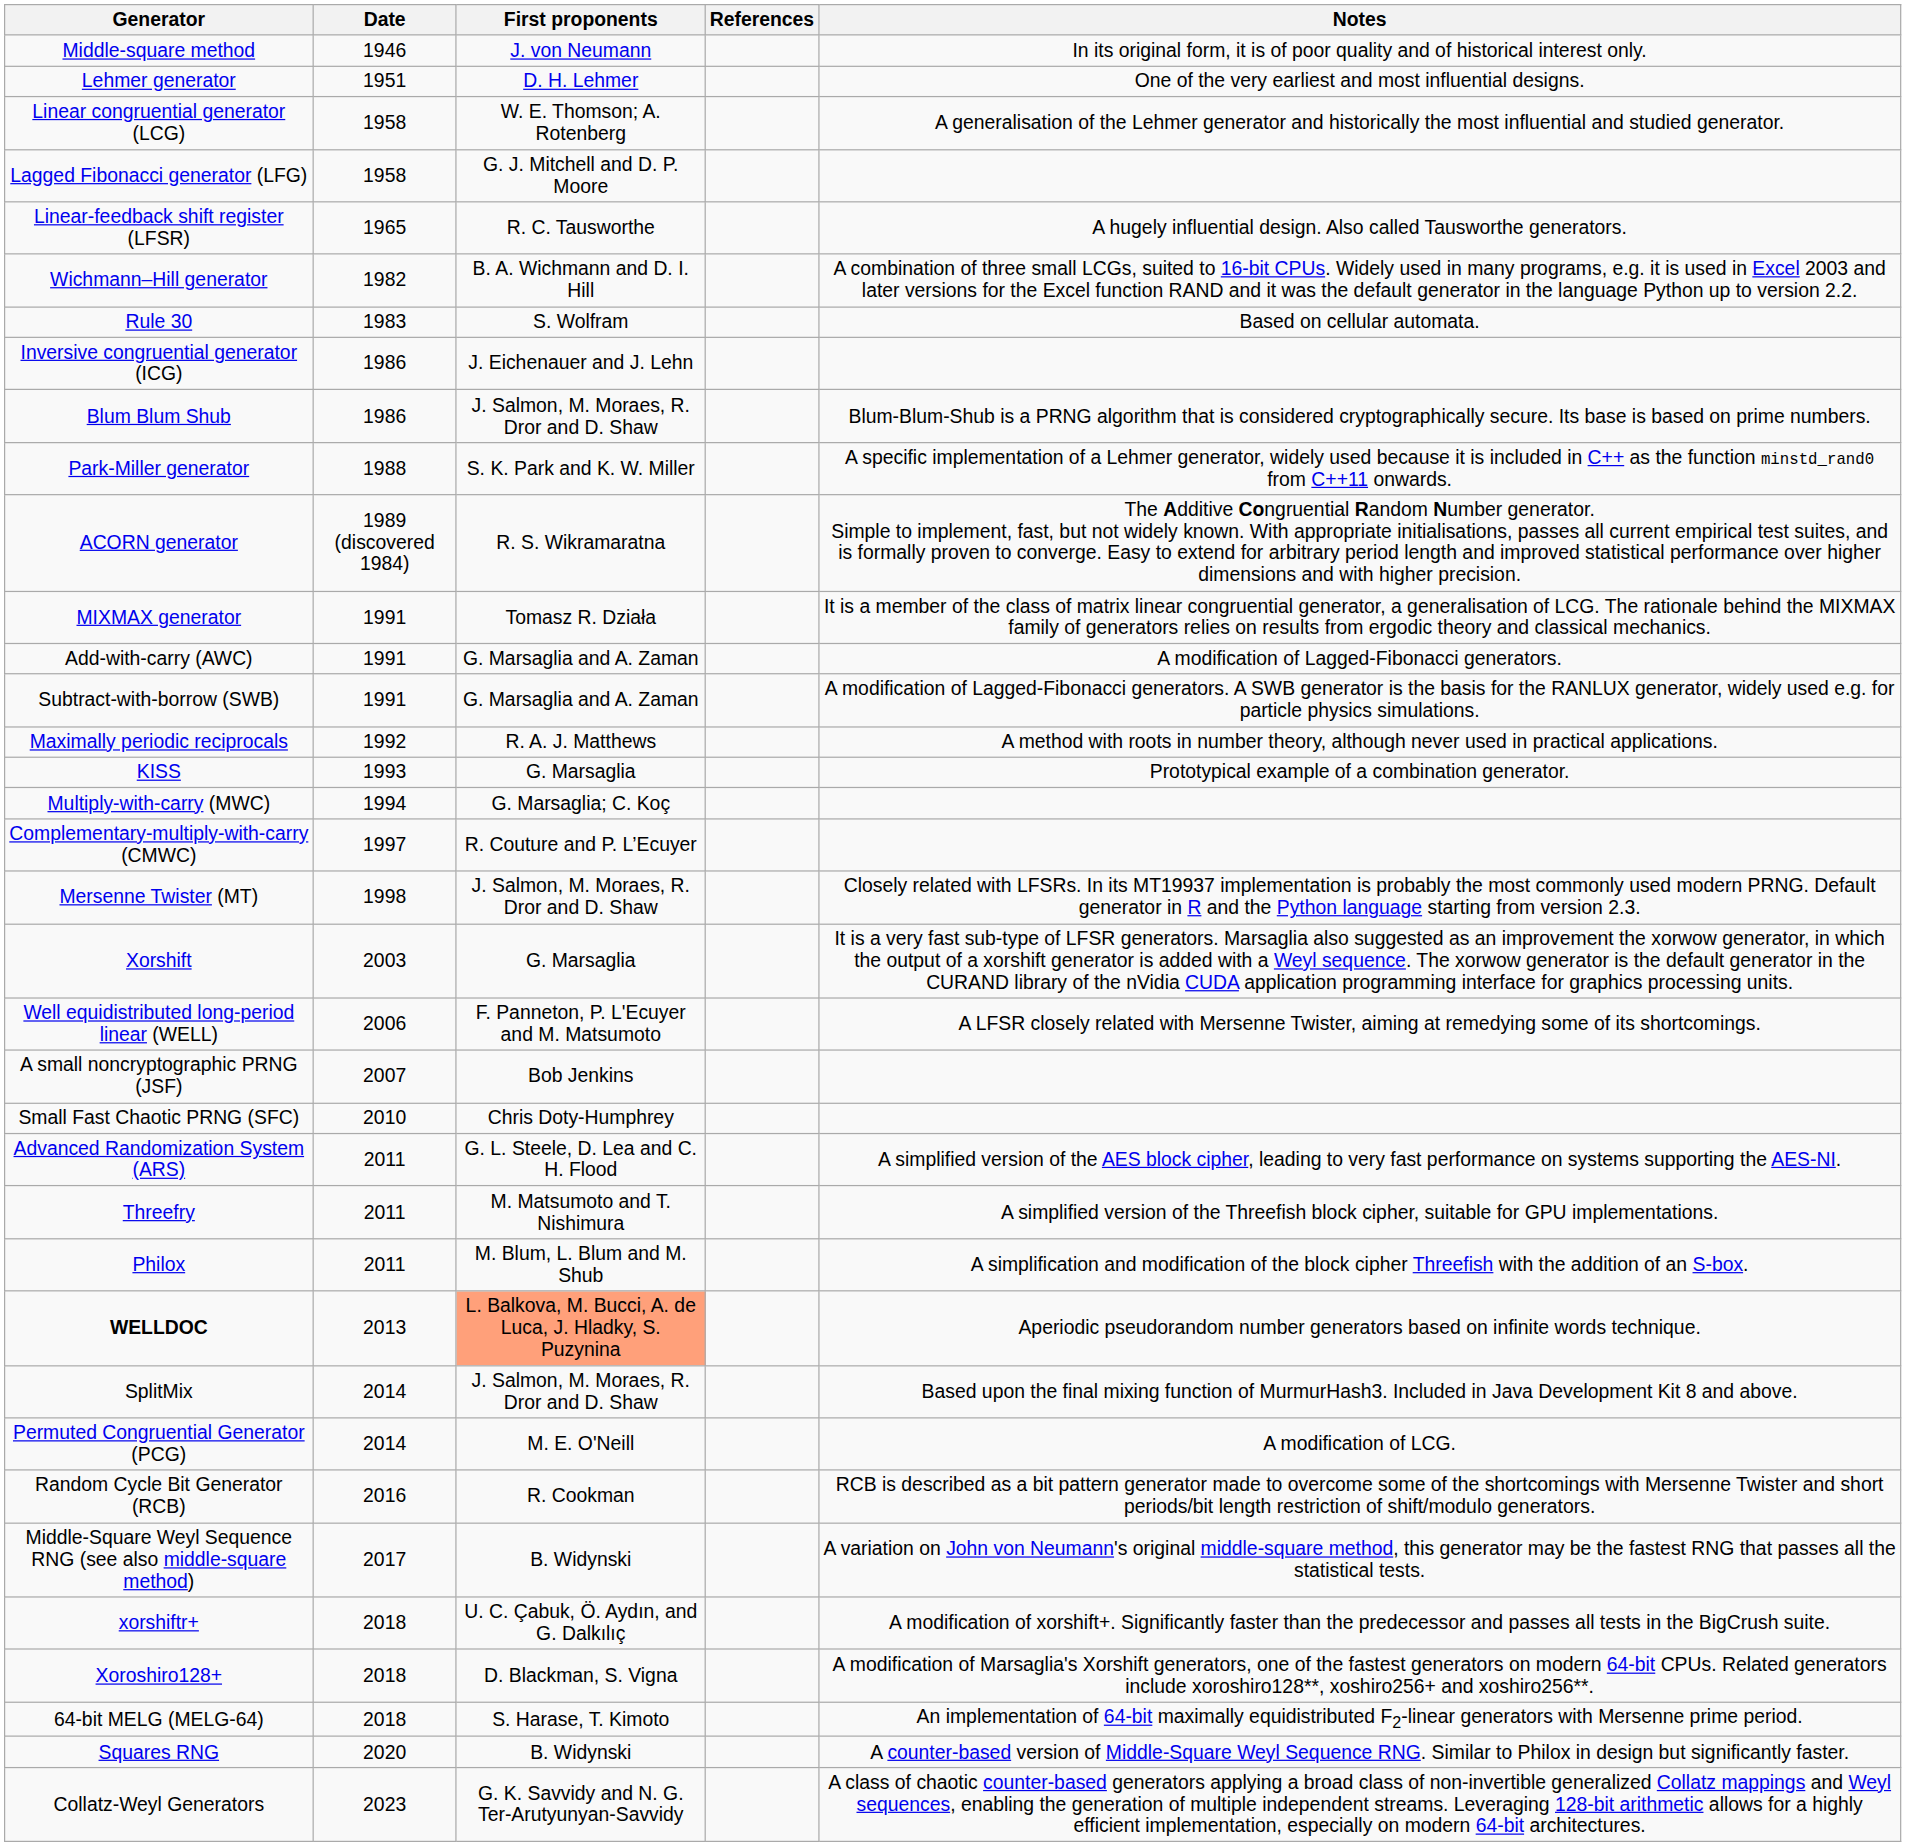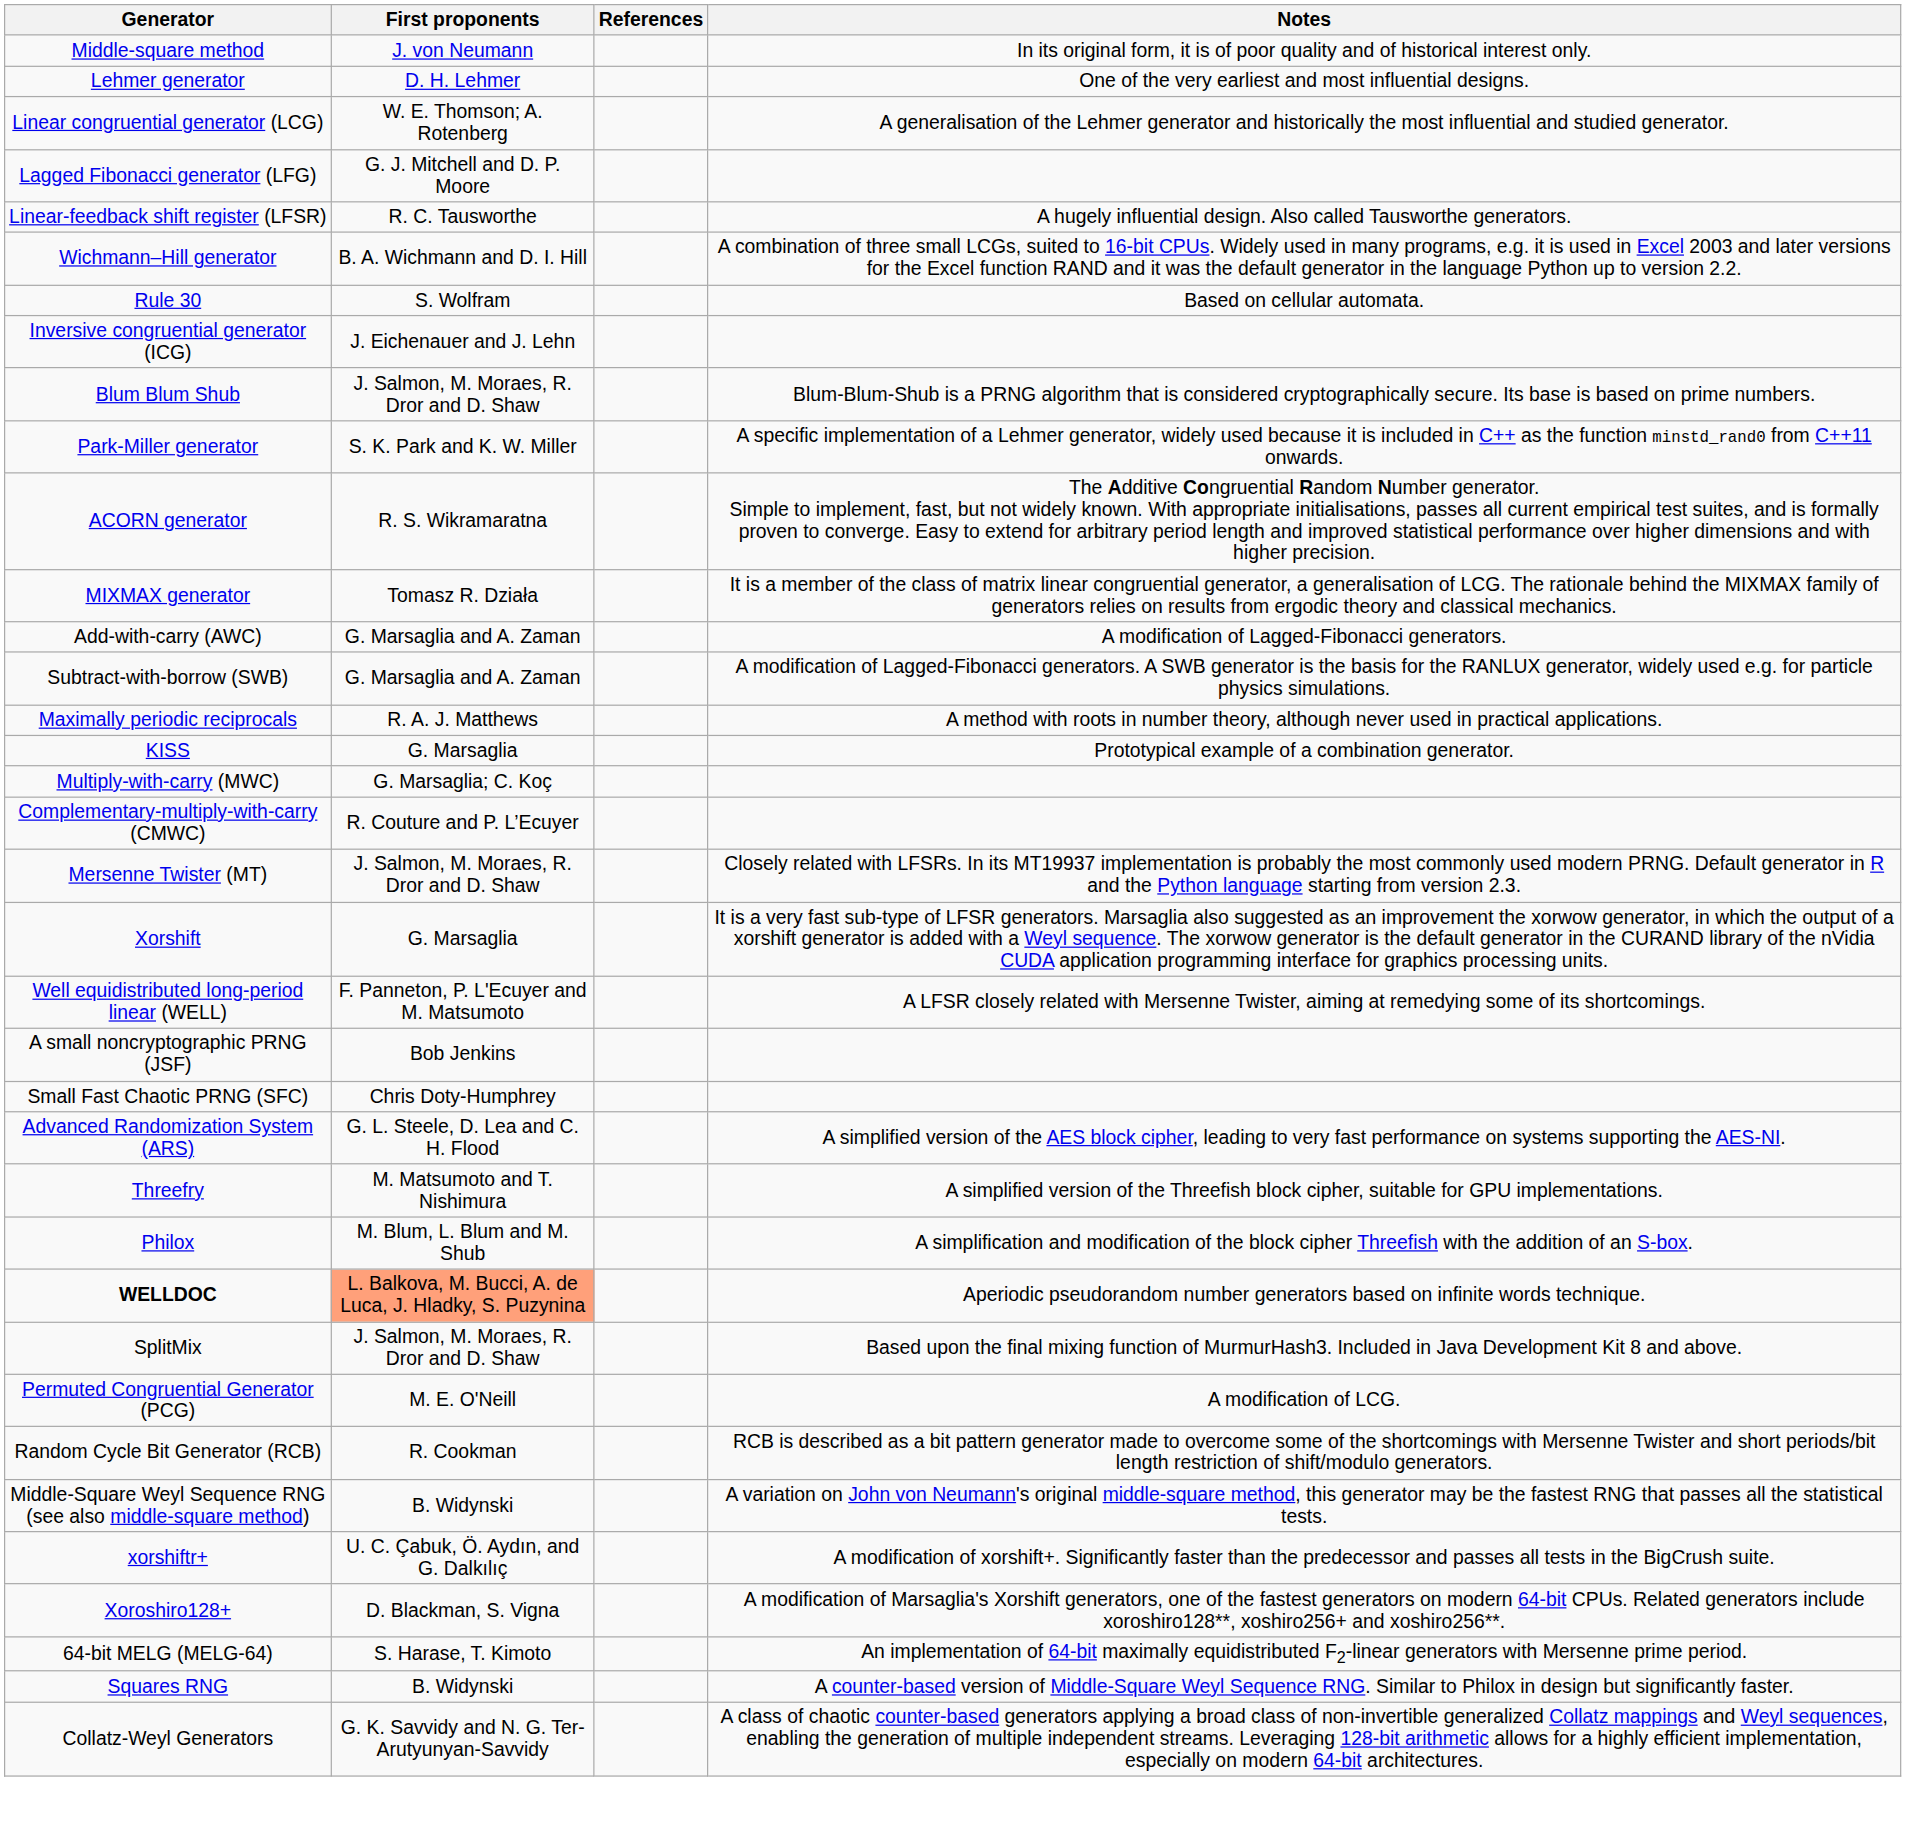 <table style="text-align: center;" class="wikitable sortable">
 <tr>
 <th rowspan=1>Generator</th>
-<th rowspan=1>Date</th>
 <th rowspan=1>First proponents</th>
 <th rowspan=1>References</th>
 <th rowspan=1>Notes</th>
 </tr>
 <tr>
 <td><a href='#'>Middle-square method</a></td>
-<td>1946</td>
 <td><a href='#'>J. von Neumann</a></td>
 <td></td>
 <td>In its original form, it is of poor quality and of historical interest only.</td>
 </tr>
 <tr>
 <td><a href='#'>Lehmer generator</a></td>
-<td>1951</td>
 <td><a href='#'>D. H. Lehmer</a></td>
 <td></td>
 <td>One of the very earliest and most influential designs.</td>
 </tr>
 <tr>
 <td><a href='#'>Linear congruential generator</a> (LCG)</td>
-<td>1958</td>
 <td>W. E. Thomson; A. Rotenberg</td>
 <td></td>
 <td>A generalisation of the Lehmer generator and historically the most influential and studied generator.</td>
 </tr>
 <tr>
 <td><a href='#'>Lagged Fibonacci generator</a> (LFG)</td>
-<td>1958</td>
 <td>G. J. Mitchell and D. P. Moore</td>
 <td></td>
 <td></td>
 </tr>
 <tr>
 <td><a href='#'>Linear-feedback shift register</a> (LFSR)</td>
-<td>1965</td>
 <td>R. C. Tausworthe</td>
 <td></td>
 <td>A hugely influential design. Also called Tausworthe generators.</td>
 </tr>
 <tr>
 <td><a href='#'>Wichmann–Hill generator</a></td>
-<td>1982</td>
 <td>B. A. Wichmann and D. I. Hill</td>
 <td></td>
 <td>A combination of three small LCGs, suited to <a href='#'>16-bit CPUs</a>. Widely used in many programs, e.g. it is used in <a href='#'>Excel</a> 2003 and later versions for the Excel function RAND and it was the default generator in the language Python up to version 2.2.</td>
 </tr>
 <tr>
 <td><a href='#'>Rule 30</a></td>
-<td>1983</td>
 <td>S. Wolfram</td>
 <td></td>
 <td>Based on cellular automata.</td>
 </tr>
 <tr>
 <td><a href='#'>Inversive congruential generator</a> (ICG)</td>
-<td>1986</td>
 <td>J. Eichenauer and J. Lehn</td>
 <td></td>
 <td></td>
 </tr>
 <tr>
 <td><a href='#'>Blum Blum Shub</a></td>
-<td>1986</td>
 <td>J. Salmon, M. Moraes, R. Dror and D. Shaw</td>
 <td></td>
 <td>Blum-Blum-Shub is a PRNG algorithm that is considered cryptographically secure. Its base is based on prime numbers.</td>
 </tr>
 <tr>
 <td><a href='#'>Park-Miller generator</a></td>
-<td>1988</td>
 <td>S. K. Park and K. W. Miller</td>
 <td></td>
 <td>A specific implementation of a Lehmer generator, widely used because it is included in <a href='#'>C++</a> as the function <code>minstd_rand0</code> from <a href='#'>C++11</a> onwards.</td>
 </tr>
 <tr>
 <td><a href='#'>ACORN generator</a></td>
-<td>1989 (discovered 1984)</td>
 <td>R. S. Wikramaratna</td>
 <td></td>
 <td>The <strong>A</strong>dditive <strong>Co</strong>ngruential <strong>R</strong>andom <strong>N</strong>umber generator.<br>Simple to implement, fast, but not widely known. With appropriate initialisations, passes all current empirical test suites, and is formally proven to converge. Easy to extend for arbitrary period length and improved statistical performance over higher dimensions and with higher precision.</td>
 </tr>
 <tr>
 <td><a href='#'>MIXMAX generator</a></td>
-<td>1991</td>
 <td>Tomasz R. Działa</td>
 <td></td>
 <td>It is a member of the class of matrix linear congruential generator, a generalisation of LCG. The rationale behind the MIXMAX family of generators relies on results from ergodic theory and classical mechanics.</td>
 </tr>
 <tr>
 <td>Add-with-carry (AWC)</td>
-<td>1991</td>
 <td>G. Marsaglia and A. Zaman</td>
 <td></td>
 <td>A modification of Lagged-Fibonacci generators.</td>
 </tr>
 <tr>
 <td>Subtract-with-borrow (SWB)</td>
-<td>1991</td>
 <td>G. Marsaglia and A. Zaman</td>
 <td></td>
 <td>A modification of Lagged-Fibonacci generators. A SWB generator is the basis for the RANLUX generator, widely used e.g. for particle physics simulations.</td>
 </tr>
 <tr>
 <td><a href='#'>Maximally periodic reciprocals</a></td>
-<td>1992</td>
 <td>R. A. J. Matthews</td>
 <td></td>
 <td>A method with roots in number theory, although never used in practical applications.</td>
 </tr>
 <tr>
 <td><a href='#'>KISS</a></td>
-<td>1993</td>
 <td>G. Marsaglia</td>
 <td></td>
 <td>Prototypical example of a combination generator.</td>
 </tr>
 <tr>
 <td><a href='#'>Multiply-with-carry</a> (MWC)</td>
-<td>1994</td>
 <td>G. Marsaglia; C. Koç</td>
 <td></td>
 <td></td>
 </tr>
 <tr>
 <td><a href='#'>Complementary-multiply-with-carry</a> (CMWC)</td>
-<td>1997</td>
 <td>R. Couture and P. L’Ecuyer</td>
 <td></td>
 <td></td>
 </tr>
 <tr>
 <td><a href='#'>Mersenne Twister</a> (MT)</td>
-<td>1998</td>
 <td>J. Salmon, M. Moraes, R. Dror and D. Shaw</td>
 <td></td>
 <td>Closely related with LFSRs. In its MT19937 implementation is probably the most commonly used modern PRNG. Default generator in <a href='#'>R</a> and the <a href='#'>Python language</a> starting from version 2.3.</td>
 </tr>
 <tr>
 <td><a href='#'>Xorshift</a></td>
-<td>2003</td>
 <td>G. Marsaglia</td>
 <td></td>
 <td>It is a very fast sub-type of LFSR generators. Marsaglia also suggested as an improvement the xorwow generator, in which the output of a xorshift generator is added with a <a href='#'>Weyl sequence</a>. The xorwow generator is the default generator in the CURAND library of the nVidia <a href='#'>CUDA</a> application programming interface for graphics processing units.</td>
 </tr>
 <tr>
 <td><a href='#'>Well equidistributed long-period linear</a> (WELL)</td>
-<td>2006</td>
 <td>F. Panneton, P. L'Ecuyer and M. Matsumoto</td>
 <td></td>
 <td>A LFSR closely related with Mersenne Twister, aiming at remedying some of its shortcomings.</td>
 </tr>
 <tr>
 <td>A small noncryptographic PRNG (JSF)</td>
-<td>2007</td>
 <td>Bob Jenkins</td>
 <td></td>
 <td></td>
 </tr>
 <tr>
 <td>Small Fast Chaotic PRNG (SFC)</td>
-<td>2010</td>
 <td>Chris Doty-Humphrey</td>
 <td></td>
 <td></td>
 </tr>
 <tr>
 <td><a href='#'>Advanced Randomization System (ARS)</a></td>
-<td>2011</td>
 <td>G. L. Steele, D. Lea and C. H. Flood</td>
 <td></td>
 <td>A simplified version of the <a href='#'>AES block cipher</a>, leading to very fast performance on systems supporting the <a href='#'>AES-NI</a>.</td>
 </tr>
 <tr>
 <td><a href='#'>Threefry</a></td>
-<td>2011</td>
 <td>M. Matsumoto and T. Nishimura</td>
 <td></td>
 <td>A simplified version of the Threefish block cipher, suitable for GPU implementations.</td>
 </tr>
 <tr>
 <td><a href='#'>Philox</a></td>
-<td>2011</td>
 <td>M. Blum, L. Blum and M. Shub</td>
 <td></td>
 <td>A simplification and modification of the block cipher <a href='#'>Threefish</a> with the addition of an <a href='#'>S-box</a>.</td>
 </tr>
 <tr>
 <td><strong>WELLDOC</strong></td>
-<td>2013</td>
 <td style="background: lightsalmon;">L. Balkova, M. Bucci, A. de Luca, J. Hladky, S. Puzynina</td>
 <td></td>
 <td>Aperiodic pseudorandom number generators based on infinite words technique.</td>
 </tr>
 <tr>
 <td>SplitMix</td>
-<td>2014</td>
 <td>J. Salmon, M. Moraes, R. Dror and D. Shaw</td>
 <td></td>
 <td>Based upon the final mixing function of MurmurHash3. Included in Java Development Kit 8 and above.</td>
 </tr>
 <tr>
 <td><a href='#'>Permuted Congruential Generator</a> (PCG)</td>
-<td>2014</td>
 <td>M. E. O'Neill</td>
 <td></td>
 <td>A modification of LCG.</td>
 </tr>
 <tr>
 <td>Random Cycle Bit Generator (RCB)</td>
-<td>2016</td>
 <td>R. Cookman</td>
 <td></td>
 <td>RCB is described as a bit pattern generator made to overcome some of the shortcomings with Mersenne Twister and short periods/bit length restriction of shift/modulo generators.</td>
 </tr>
 <tr>
 <td>Middle-Square Weyl Sequence RNG (see also <a href='#'>middle-square method</a>)</td>
-<td>2017</td>
 <td>B. Widynski</td>
 <td></td>
 <td>A variation on <a href='#'>John von Neumann</a>'s original <a href='#'>middle-square method</a>, this generator may be the fastest RNG that passes all the statistical tests.</td>
 </tr>
 <tr>
 <td><a href='#'>xorshiftr+</a></td>
-<td>2018</td>
 <td>U. C. Çabuk, Ö. Aydın, and G. Dalkılıç</td>
 <td></td>
 <td>A modification of xorshift+. Significantly faster than the predecessor and passes all tests in the BigCrush suite.</td>
 </tr>
 <tr>
 <td><a href='#'>Xoroshiro128+</a></td>
-<td>2018</td>
 <td>D. Blackman, S. Vigna</td>
 <td></td>
 <td>A modification of Marsaglia's Xorshift generators, one of the fastest generators on modern <a href='#'>64-bit</a> CPUs. Related generators include xoroshiro128**, xoshiro256+ and xoshiro256**.</td>
 </tr>
 <tr>
 <td>64-bit MELG (MELG-64)</td>
-<td>2018</td>
 <td>S. Harase, T. Kimoto</td>
 <td></td>
 <td>An implementation of <a href='#'>64-bit</a> maximally equidistributed F<sub>2</sub>-linear generators with Mersenne prime period.</td>
 </tr>
 <tr>
 <td><a href='#'>Squares RNG</a></td>
-<td>2020</td>
 <td>B. Widynski</td>
 <td></td>
 <td>A <a href='#'>counter-based</a> version of <a href='#'>Middle-Square Weyl Sequence RNG</a>. Similar to Philox in design but significantly faster.</td>
 </tr>
 <tr>
 <td>Collatz-Weyl Generators</td>
-<td>2023</td>
 <td>G. K. Savvidy and N. G. Ter-Arutyunyan-Savvidy</td>
 <td></td>
 <td>A class of chaotic <a href='#'>counter-based</a> generators applying a broad class of non-invertible generalized <a href='#'>Collatz mappings</a> and <a href='#'>Weyl sequences</a>, enabling the generation of multiple independent streams. Leveraging <a href='#'>128-bit arithmetic</a> allows for a highly efficient implementation, especially on modern <a href='#'>64-bit</a> architectures.</td>
 </tr>
 </table>
